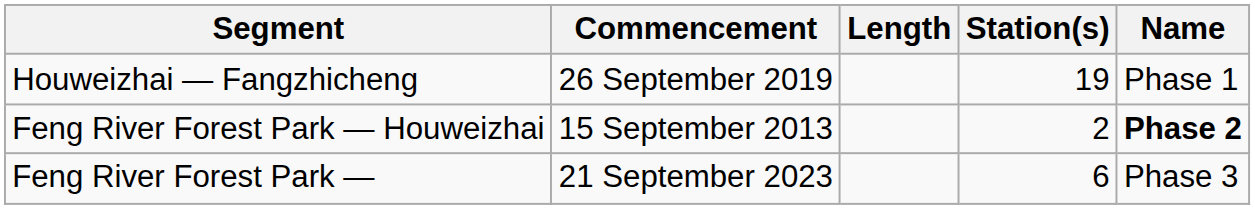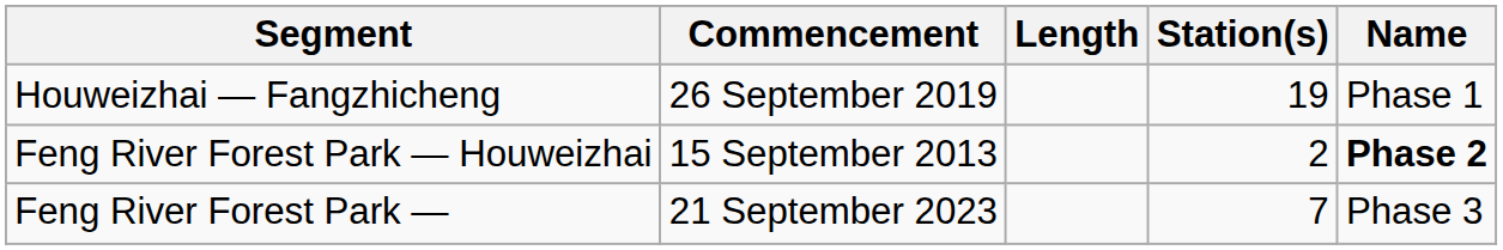 <table class="wikitable" style="border-collapse: collapse; text-align: right;">
 <tr>
 <th>Segment</th>
 <th>Commencement</th>
 <th>Length</th>
 <th>Station(s)</th>
 <th>Name</th>
 </tr>
 <tr>
 <td style="text-align: left;">Houweizhai — Fangzhicheng</td>
 <td>26 September 2019</td>
 <td></td>
 <td>19</td>
 <td style="text-align: left;">Phase 1</td>
 </tr>
 <tr>
 <td style="text-align: left;">Feng River Forest Park — Houweizhai</td>
 <td>15 September 2013</td>
 <td></td>
 <td>2</td>
 <td style="text-align: left;"><strong>Phase 2</strong></td>
 </tr>
 <tr>
 <td style="text-align: left;">Feng River Forest Park — </td>
 <td>21 September 2023</td>
 <td></td>
-<td>6</td>
+<td>7</td>
 <td style="text-align: left;">Phase 3</td>
 </tr>
 </table>
